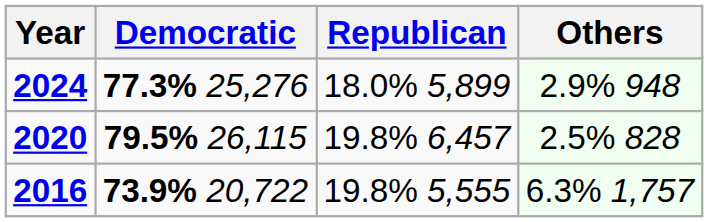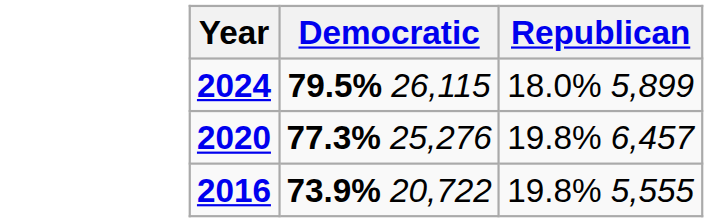 <table class="wikitable" style="float:right; font-size:95%;">
 <tr>
 <th style="text-align:center;">Year</th>
 <th style="text-align:center;"><a href='#'>Democratic</a></th>
 <th style="text-align:center;"><a href='#'>Republican</a></th>
-<th style="text-align:center;">Others</th>
 </tr>
 <tr>
 <td style="text-align:center;" ><strong><a href='#'>2024</a></strong></td>
-<td style="text-align:center;" ><strong>77.3%</strong> <em>25,276</em></td>
+<td style="text-align:center;" ><strong>79.5%</strong> <em>26,115</em></td>
 <td style="text-align:center;" >18.0% <em>5,899</em></td>
-<td style="text-align:center; background:honeyDew;">2.9% <em>948</em></td>
 </tr>
 <tr>
 <td style="text-align:center;" ><strong><a href='#'>2020</a></strong></td>
-<td style="text-align:center;" ><strong>79.5%</strong> <em>26,115</em></td>
+<td style="text-align:center;" ><strong>77.3%</strong> <em>25,276</em></td>
 <td style="text-align:center;" >19.8% <em>6,457</em></td>
-<td style="text-align:center; background:honeyDew;">2.5% <em>828</em></td>
 </tr>
 <tr>
 <td style="text-align:center;" ><strong><a href='#'>2016</a></strong></td>
 <td style="text-align:center;" ><strong>73.9%</strong> <em>20,722</em></td>
 <td style="text-align:center;" >19.8% <em>5,555</em></td>
-<td style="text-align:center; background:honeyDew;">6.3% <em>1,757</em></td>
 </tr>
 </table>
